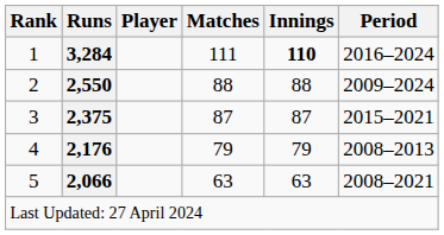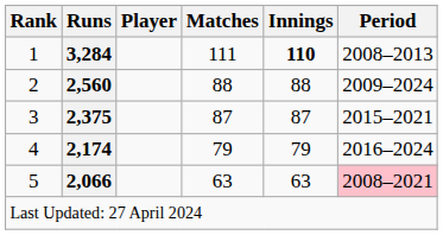 <table class="wikitable">
 <tr>
 <th><strong>Rank</strong></th>
 <th><strong>Runs</strong></th>
 <th><strong>Player</strong></th>
 <th><strong>Matches</strong></th>
 <th><strong>Innings</strong></th>
 <th><strong>Period</strong></th>
 </tr>
 <tr>
 <td align=center>1</td>
 <th scope=row style=text-align:center;>3,284</th>
 <td></td>
 <td align=center>111</td>
 <td align="center"><strong>110</strong></td>
-<td>2016–2024</td>
+<td>2008–2013</td>
 </tr>
 <tr>
 <td align=center>2</td>
-<th scope=row style=text-align:center;>2,550</th>
+<th scope=row style=text-align:center;>2,560</th>
 <td></td>
 <td align=center>88</td>
 <td align=center>88</td>
 <td>2009–2024</td>
 </tr>
 <tr>
 <td align=center>3</td>
 <th scope=row style=text-align:center;>2,375</th>
 <td></td>
 <td align=center>87</td>
 <td align=center>87</td>
 <td>2015–2021</td>
 </tr>
 <tr>
 <td align=center>4</td>
-<th scope=row style=text-align:center;>2,176</th>
+<th scope=row style=text-align:center;>2,174</th>
 <td></td>
 <td align=center>79</td>
 <td align=center>79</td>
-<td>2008–2013</td>
+<td>2016–2024</td>
 </tr>
 <tr>
 <td align=center>5</td>
 <th scope=row style=text-align:center;>2,066</th>
 <td></td>
 <td align=center>63</td>
 <td align=center>63</td>
-<td>2008–2021</td>
+<td style="background: pink;">2008–2021</td>
 </tr>
 <tr class=sortbottom>
 <td colspan=6><small>Last Updated: 27 April 2024</small></td>
 </tr>
 </table>
